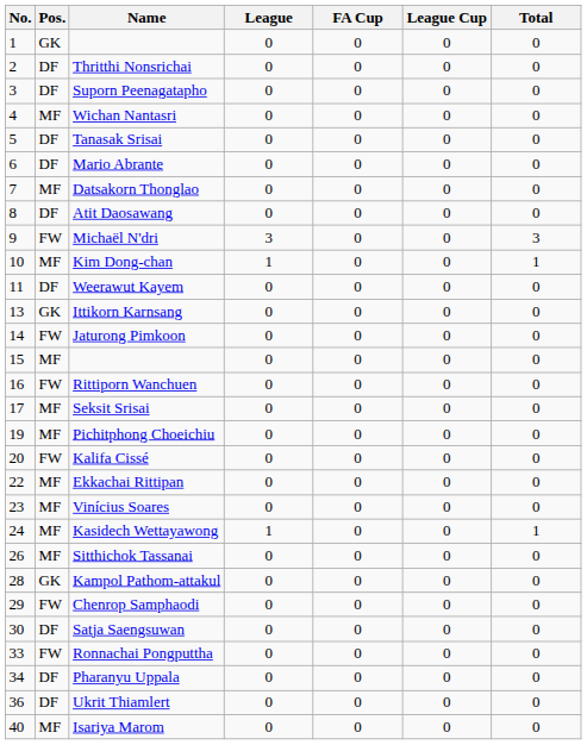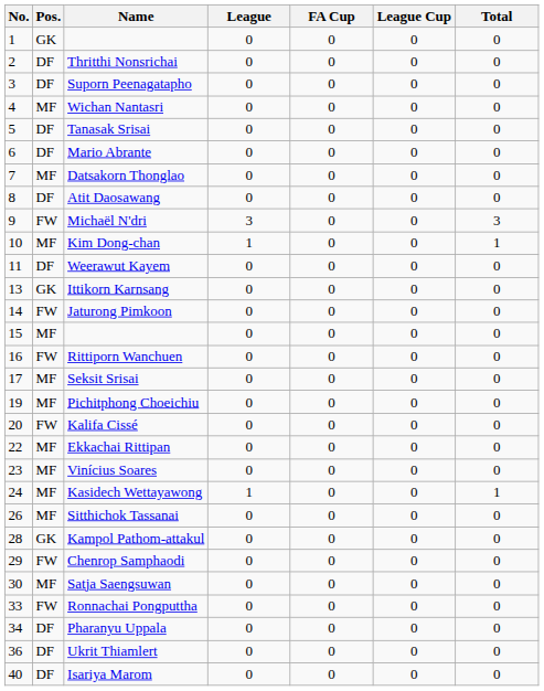 <table class="wikitable" style="text-align:center">
 <tr>
 <th rowspan="1" valign="bottom">No.</th>
 <th rowspan="1" valign="bottom">Pos.</th>
 <th rowspan="1" valign="bottom">Name</th>
 <th rowspan="1" width="85">League</th>
 <th rowspan="1" width="85">FA Cup</th>
 <th rowspan="1" width="85">League Cup</th>
 <th rowspan="1" width="85">Total</th>
 </tr>
 <tr>
 <td align="left">1</td>
 <td align="left">GK</td>
 <td align="left"></td>
 <td>0</td>
 <td>0</td>
 <td>0</td>
 <td>0</td>
 </tr>
 <tr>
 <td align="left">2</td>
 <td align="left">DF</td>
 <td align="left"> <a href='#'>Thritthi Nonsrichai</a></td>
 <td>0</td>
 <td>0</td>
 <td>0</td>
 <td>0</td>
 </tr>
 <tr>
 <td align="left">3</td>
 <td align="left">DF</td>
 <td align="left"> <a href='#'>Suporn Peenagatapho</a></td>
 <td>0</td>
 <td>0</td>
 <td>0</td>
 <td>0</td>
 </tr>
 <tr>
 <td align="left">4</td>
 <td align="left">MF</td>
 <td align="left"> <a href='#'>Wichan Nantasri</a></td>
 <td>0</td>
 <td>0</td>
 <td>0</td>
 <td>0</td>
 </tr>
 <tr>
 <td align="left">5</td>
 <td align="left">DF</td>
 <td align="left"> <a href='#'>Tanasak Srisai</a></td>
 <td>0</td>
 <td>0</td>
 <td>0</td>
 <td>0</td>
 </tr>
 <tr>
 <td align="left">6</td>
 <td align="left">DF</td>
 <td align="left"> <a href='#'>Mario Abrante</a></td>
 <td>0</td>
 <td>0</td>
 <td>0</td>
 <td>0</td>
 </tr>
 <tr>
 <td align="left">7</td>
 <td align="left">MF</td>
 <td align="left"> <a href='#'>Datsakorn Thonglao</a></td>
 <td>0</td>
 <td>0</td>
 <td>0</td>
 <td>0</td>
 </tr>
 <tr>
 <td align="left">8</td>
 <td align="left">DF</td>
 <td align="left"> <a href='#'>Atit Daosawang</a></td>
 <td>0</td>
 <td>0</td>
 <td>0</td>
 <td>0</td>
 </tr>
 <tr>
 <td align="left">9</td>
 <td align="left">FW</td>
 <td align="left"> <a href='#'>Michaël N'dri</a></td>
 <td>3</td>
 <td>0</td>
 <td>0</td>
 <td>3</td>
 </tr>
 <tr>
 <td align="left">10</td>
 <td align="left">MF</td>
 <td align="left"> <a href='#'>Kim Dong-chan</a></td>
 <td>1</td>
 <td>0</td>
 <td>0</td>
 <td>1</td>
 </tr>
 <tr>
 <td align="left">11</td>
 <td align="left">DF</td>
 <td align="left"> <a href='#'>Weerawut Kayem</a></td>
 <td>0</td>
 <td>0</td>
 <td>0</td>
 <td>0</td>
 </tr>
 <tr>
 <td align="left">13</td>
 <td align="left">GK</td>
 <td align="left"> <a href='#'>Ittikorn Karnsang</a></td>
 <td>0</td>
 <td>0</td>
 <td>0</td>
 <td>0</td>
 </tr>
 <tr>
 <td align="left">14</td>
 <td align="left">FW</td>
 <td align="left"> <a href='#'>Jaturong Pimkoon</a></td>
 <td>0</td>
 <td>0</td>
 <td>0</td>
 <td>0</td>
 </tr>
 <tr>
 <td align="left">15</td>
 <td align="left">MF</td>
 <td align="left"></td>
 <td>0</td>
 <td>0</td>
 <td>0</td>
 <td>0</td>
 </tr>
 <tr>
 <td align="left">16</td>
 <td align="left">FW</td>
 <td align="left"> <a href='#'>Rittiporn Wanchuen</a></td>
 <td>0</td>
 <td>0</td>
 <td>0</td>
 <td>0</td>
 </tr>
 <tr>
 <td align="left">17</td>
 <td align="left">MF</td>
 <td align="left"> <a href='#'>Seksit Srisai</a></td>
 <td>0</td>
 <td>0</td>
 <td>0</td>
 <td>0</td>
 </tr>
 <tr>
 <td align="left">19</td>
 <td align="left">MF</td>
 <td align="left"> <a href='#'>Pichitphong Choeichiu</a></td>
 <td>0</td>
 <td>0</td>
 <td>0</td>
 <td>0</td>
 </tr>
 <tr>
 <td align="left">20</td>
 <td align="left">FW</td>
 <td align="left"> <a href='#'>Kalifa Cissé</a></td>
 <td>0</td>
 <td>0</td>
 <td>0</td>
 <td>0</td>
 </tr>
 <tr>
 <td align="left">22</td>
 <td align="left">MF</td>
 <td align="left"> <a href='#'>Ekkachai Rittipan</a></td>
 <td>0</td>
 <td>0</td>
 <td>0</td>
 <td>0</td>
 </tr>
 <tr>
 <td align="left">23</td>
 <td align="left">MF</td>
 <td align="left"> <a href='#'>Vinícius Soares</a></td>
 <td>0</td>
 <td>0</td>
 <td>0</td>
 <td>0</td>
 </tr>
 <tr>
 <td align="left">24</td>
 <td align="left">MF</td>
 <td align="left"> <a href='#'>Kasidech Wettayawong</a></td>
 <td>1</td>
 <td>0</td>
 <td>0</td>
 <td>1</td>
 </tr>
 <tr>
 <td align="left">26</td>
 <td align="left">MF</td>
 <td align="left"> <a href='#'>Sitthichok Tassanai</a></td>
 <td>0</td>
 <td>0</td>
 <td>0</td>
 <td>0</td>
 </tr>
 <tr>
 <td align="left">28</td>
 <td align="left">GK</td>
 <td align="left"> <a href='#'>Kampol Pathom-attakul</a></td>
 <td>0</td>
 <td>0</td>
 <td>0</td>
 <td>0</td>
 </tr>
 <tr>
 <td align="left">29</td>
 <td align="left">FW</td>
 <td align="left"> <a href='#'>Chenrop Samphaodi</a></td>
 <td>0</td>
 <td>0</td>
 <td>0</td>
 <td>0</td>
 </tr>
 <tr>
 <td align="left">30</td>
-<td align="left">DF</td>
+<td align="left">MF</td>
 <td align="left"> <a href='#'>Satja Saengsuwan</a></td>
 <td>0</td>
 <td>0</td>
 <td>0</td>
 <td>0</td>
 </tr>
 <tr>
 <td align="left">33</td>
 <td align="left">FW</td>
 <td align="left"> <a href='#'>Ronnachai Pongputtha</a></td>
 <td>0</td>
 <td>0</td>
 <td>0</td>
 <td>0</td>
 </tr>
 <tr>
 <td align="left">34</td>
 <td align="left">DF</td>
 <td align="left"> <a href='#'>Pharanyu Uppala</a></td>
 <td>0</td>
 <td>0</td>
 <td>0</td>
 <td>0</td>
 </tr>
 <tr>
 <td align="left">36</td>
 <td align="left">DF</td>
 <td align="left"> <a href='#'>Ukrit Thiamlert</a></td>
 <td>0</td>
 <td>0</td>
 <td>0</td>
 <td>0</td>
 </tr>
 <tr>
 <td align="left">40</td>
-<td align="left">MF</td>
+<td align="left">DF</td>
 <td align="left"> <a href='#'>Isariya Marom</a></td>
 <td>0</td>
 <td>0</td>
 <td>0</td>
 <td>0</td>
 </tr>
 </table>
